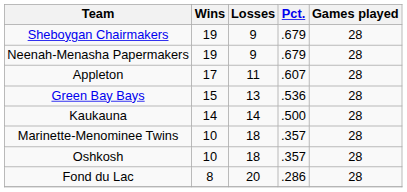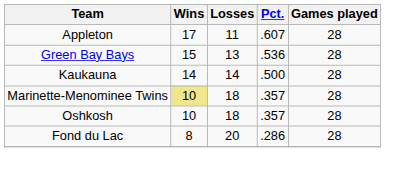 <table class="sortable wikitable" style="text-align:center">
 <tr>
 <th>Team</th>
 <th>Wins</th>
 <th>Losses</th>
 <th><a href='#'>Pct.</a></th>
 <th>Games played</th>
-</tr>
-<tr>
-<td><a href='#'>Sheboygan Chairmakers</a></td>
-<td>19</td>
-<td>9</td>
-<td>.679</td>
-<td>28</td>
-</tr>
-<tr>
-<td>Neenah-Menasha Papermakers</td>
-<td>19</td>
-<td>9</td>
-<td>.679</td>
-<td>28</td>
 </tr>
 <tr>
 <td>Appleton</td>
 <td>17</td>
 <td>11</td>
 <td>.607</td>
 <td>28</td>
 </tr>
 <tr>
 <td><a href='#'>Green Bay Bays</a></td>
 <td>15</td>
 <td>13</td>
 <td>.536</td>
 <td>28</td>
 </tr>
 <tr>
 <td>Kaukauna</td>
 <td>14</td>
 <td>14</td>
 <td>.500</td>
 <td>28</td>
 </tr>
 <tr>
 <td>Marinette-Menominee Twins</td>
-<td>10</td>
+<td style="background: khaki;">10</td>
 <td>18</td>
 <td>.357</td>
 <td>28</td>
 </tr>
 <tr>
 <td>Oshkosh</td>
 <td>10</td>
 <td>18</td>
 <td>.357</td>
 <td>28</td>
 </tr>
 <tr>
 <td>Fond du Lac</td>
 <td>8</td>
 <td>20</td>
 <td>.286</td>
 <td>28</td>
 </tr>
 <tr>
 </tr>
 </table>
